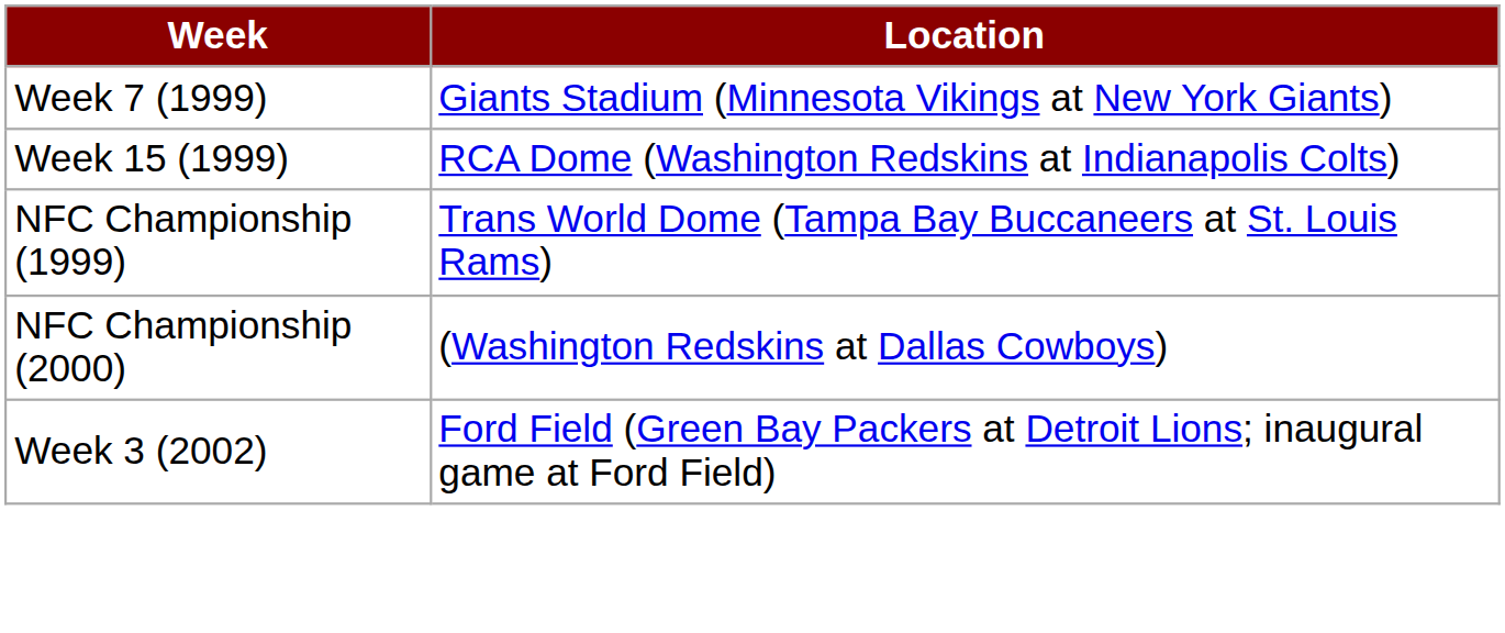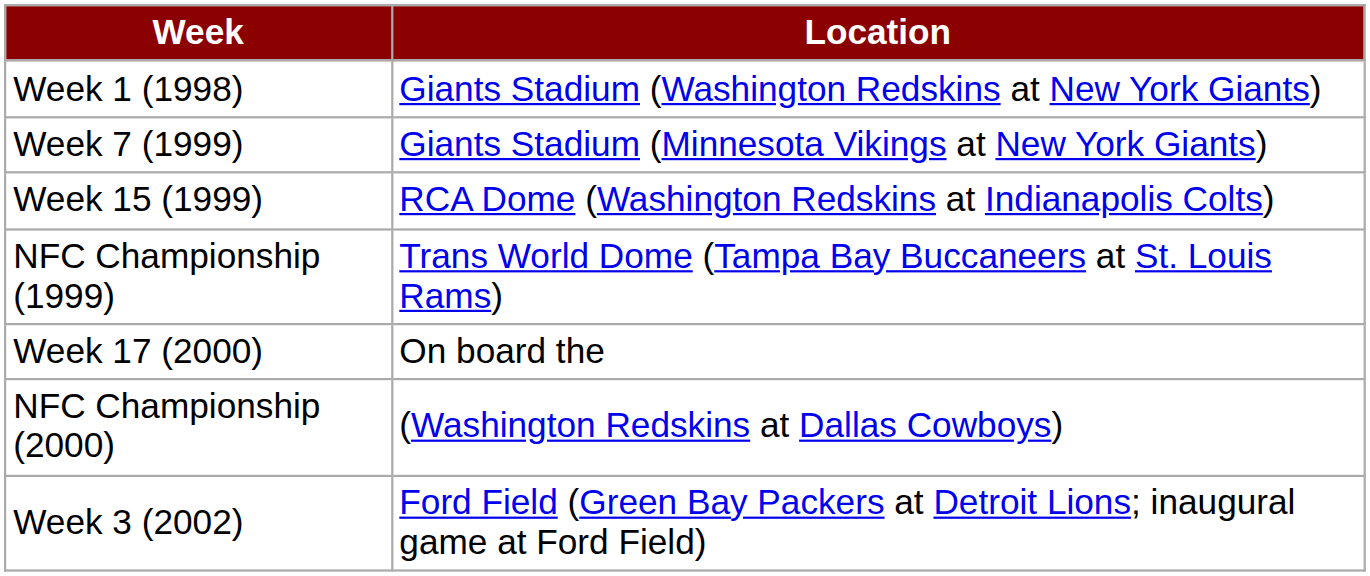 <table class="wikitable" text-align: center; width="70%" style="background-color: #FFFFFF">
 <tr style="color:white;">
 <th style="background-color: #8B0000">Week</th>
 <th style="background-color: #8B0000">Location</th>
+</tr>
+<tr>
+<td>Week 1 (1998)<br></td>
+<td><a href='#'>Giants Stadium</a> (<a href='#'>Washington Redskins</a> at <a href='#'>New York Giants</a>)</td>
 </tr>
 <tr>
 <td>Week 7 (1999)<br></td>
 <td><a href='#'>Giants Stadium</a> (<a href='#'>Minnesota Vikings</a> at <a href='#'>New York Giants</a>)</td>
 </tr>
 <tr>
 <td>Week 15 (1999)<br></td>
 <td><a href='#'>RCA Dome</a> (<a href='#'>Washington Redskins</a> at <a href='#'>Indianapolis Colts</a>)</td>
 </tr>
 <tr>
 <td>NFC Championship (1999)<br></td>
 <td><a href='#'>Trans World Dome</a> (<a href='#'>Tampa Bay Buccaneers</a> at <a href='#'>St. Louis Rams</a>)</td>
 </tr>
 <tr>
+<td>Week 17 (2000)<br></td>
+<td>On board the </td>
+</tr>
+<tr>
 <td>NFC Championship (2000)<br></td>
 <td>(<a href='#'>Washington Redskins</a> at <a href='#'>Dallas Cowboys</a>)</td>
 </tr>
 <tr>
 <td>Week 3 (2002)<br></td>
 <td><a href='#'>Ford Field</a> (<a href='#'>Green Bay Packers</a> at <a href='#'>Detroit Lions</a>; inaugural game at Ford Field)</td>
 </tr>
 </table>
